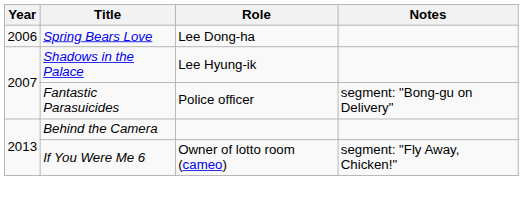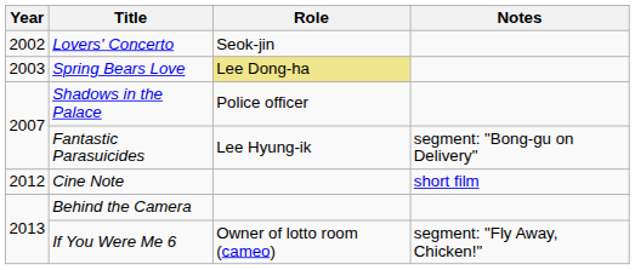 <table class="wikitable" style="width:620px">
 <tr>
 <th width=10>Year</th>
 <th>Title</th>
 <th>Role</th>
 <th>Notes</th>
 </tr>
 <tr>
-<td>2006</td>
+<td>2002</td>
+<td><em><a href='#'>Lovers' Concerto</a></em></td>
+<td>Seok-jin</td>
+<td></td>
+</tr>
+<tr>
+<td>2003</td>
 <td><em><a href='#'>Spring Bears Love</a></em></td>
-<td>Lee Dong-ha</td>
+<td style="background: khaki;">Lee Dong-ha</td>
 <td></td>
 </tr>
 <tr>
 <td rowspan=2>2007</td>
 <td><em><a href='#'>Shadows in the Palace</a></em></td>
-<td>Lee Hyung-ik</td>
+<td>Police officer</td>
 <td></td>
 </tr>
 <tr>
 <td><em>Fantastic Parasuicides</em></td>
-<td>Police officer</td>
+<td>Lee Hyung-ik</td>
 <td>segment: "Bong-gu on Delivery"</td>
+</tr>
+<tr>
+<td>2012</td>
+<td><em>Cine Note</em></td>
+<td></td>
+<td><a href='#'>short film</a></td>
 </tr>
 <tr>
 <td rowspan=2>2013</td>
 <td><em>Behind the Camera</em></td>
 <td></td>
 <td></td>
 </tr>
 <tr>
 <td><em>If You Were Me 6</em></td>
 <td>Owner of lotto room (<a href='#'>cameo</a>)</td>
 <td>segment: "Fly Away, Chicken!"</td>
 </tr>
 </table>
